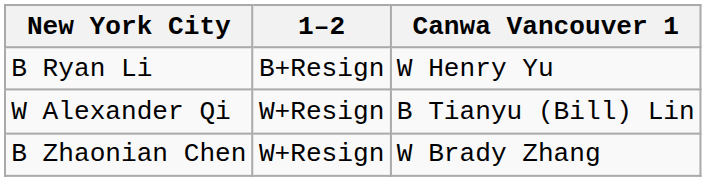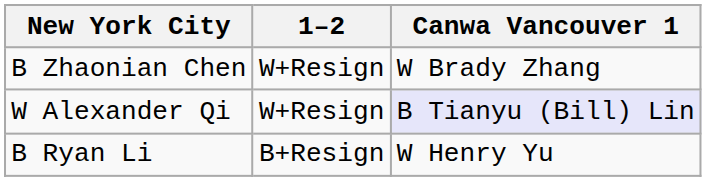 <table class="wikitable">
 <tr>
 <th>New York City</th>
 <th>1–2</th>
 <th>Canwa Vancouver 1</th>
 </tr>
 <tr>
+<td>B Zhaonian Chen</td>
+<td>W+Resign</td>
+<td>W Brady Zhang</td>
+</tr>
+<tr>
+<td>W Alexander Qi</td>
+<td>W+Resign</td>
+<td style="background: lavender;">B Tianyu (Bill) Lin</td>
+</tr>
+<tr>
 <td>B Ryan Li</td>
 <td>B+Resign</td>
 <td>W Henry Yu</td>
 </tr>
-<tr>
-<td>W Alexander Qi</td>
-<td>W+Resign</td>
-<td>B Tianyu (Bill) Lin</td>
-</tr>
-<tr>
-<td>B Zhaonian Chen</td>
-<td>W+Resign</td>
-<td>W Brady Zhang</td>
-</tr>
 </table>
